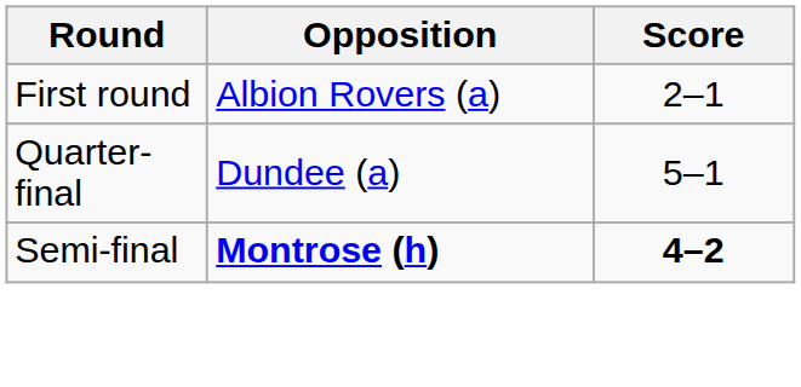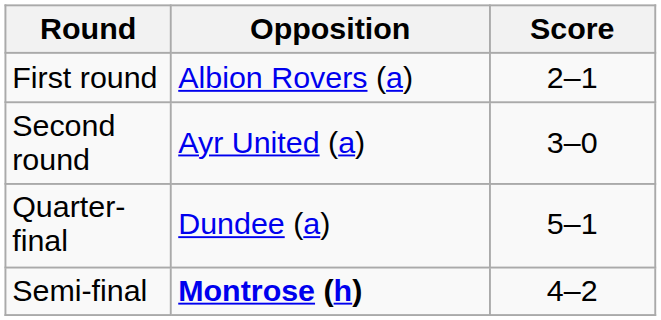 <table class="wikitable" style="text-align:left;margin-left:1em;float:right">
 <tr>
 <th width=80>Round</th>
 <th width=160>Opposition</th>
 <th width=80>Score</th>
 </tr>
 <tr>
 <td>First round</td>
 <td><a href='#'>Albion Rovers</a> (<a href='#'>a</a>)</td>
 <td align=center>2–1</td>
 </tr>
 <tr>
+<td>Second round</td>
+<td><a href='#'>Ayr United</a> (<a href='#'>a</a>)</td>
+<td align=center>3–0</td>
+</tr>
+<tr>
 <td>Quarter-final</td>
 <td><a href='#'>Dundee</a> (<a href='#'>a</a>)</td>
 <td align=center>5–1</td>
 </tr>
 <tr>
 <td>Semi-final</td>
 <td><strong><a href='#'>Montrose</a> (<a href='#'>h</a>)</strong></td>
-<td align=center><strong>4–2</strong></td>
+<td align=center>4–2</td>
 </tr>
 </table>
